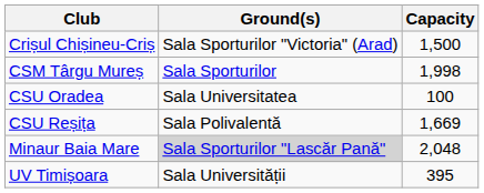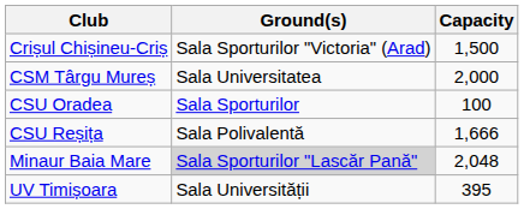 <table class="wikitable sortable" style="font-size:95%;">
 <tr>
 <th>Club</th>
 <th>Ground(s)</th>
 <th>Capacity</th>
 </tr>
 <tr>
 <td><a href='#'>Crișul Chișineu-Criș</a></td>
 <td>Sala Sporturilor "Victoria" (<a href='#'>Arad</a>)</td>
 <td align=center>1,500</td>
 </tr>
 <tr>
 <td><a href='#'>CSM Târgu Mureș</a></td>
-<td><a href='#'>Sala Sporturilor</a></td>
-<td align=center>1,998</td>
+<td>Sala Universitatea</td>
+<td align=center>2,000</td>
 </tr>
 <tr>
 <td><a href='#'>CSU Oradea</a></td>
-<td>Sala Universitatea</td>
+<td><a href='#'>Sala Sporturilor</a></td>
 <td align=center>100</td>
 </tr>
 <tr>
 <td><a href='#'>CSU Reșița</a></td>
 <td>Sala Polivalentă</td>
-<td align=center>1,669</td>
+<td align=center>1,666</td>
 </tr>
 <tr>
 <td><a href='#'>Minaur Baia Mare</a></td>
 <td style="background: lightgrey;"><a href='#'>Sala Sporturilor "Lascăr Pană"</a></td>
 <td align="center">2,048</td>
 </tr>
 <tr>
 <td><a href='#'>UV Timișoara</a></td>
 <td>Sala Universității</td>
 <td align=center>395</td>
 </tr>
 </table>
